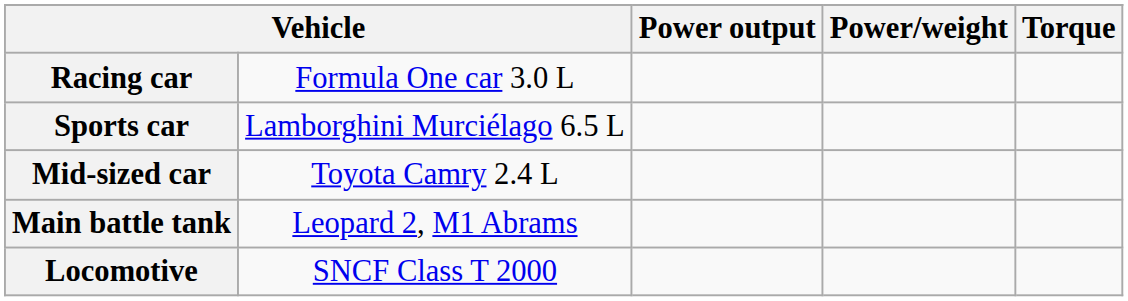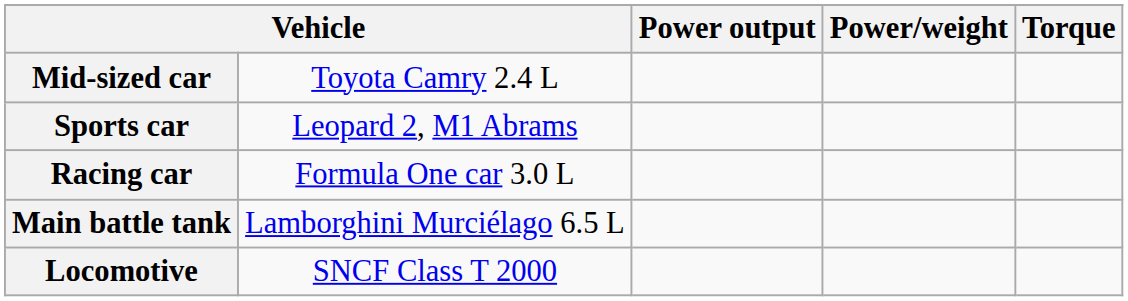 <table class="wikitable" style="text-align:center;">
 <tr>
 </tr>
 <tr>
 <th colspan=2>Vehicle</th>
 <th>Power output</th>
 <th>Power/weight</th>
 <th>Torque</th>
 </tr>
 <tr>
+<th>Mid-sized car</th>
+<td><a href='#'>Toyota Camry</a> 2.4 L</td>
+<td></td>
+<td></td>
+<td></td>
+</tr>
+<tr>
+<th>Sports car</th>
+<td><a href='#'>Leopard 2</a>, <a href='#'>M1 Abrams</a></td>
+<td></td>
+<td></td>
+<td></td>
+</tr>
+<tr>
 <th>Racing car</th>
 <td><a href='#'>Formula One car</a> 3.0 L</td>
 <td></td>
 <td></td>
 <td></td>
 </tr>
 <tr>
-<th>Sports car</th>
+<th>Main battle tank</th>
 <td><a href='#'>Lamborghini Murciélago</a> 6.5 L</td>
-<td></td>
-<td></td>
-<td></td>
-</tr>
-<tr>
-<th>Mid-sized car</th>
-<td><a href='#'>Toyota Camry</a> 2.4 L</td>
-<td></td>
-<td></td>
-<td></td>
-</tr>
-<tr>
-<th>Main battle tank</th>
-<td><a href='#'>Leopard 2</a>, <a href='#'>M1 Abrams</a></td>
 <td></td>
 <td></td>
 <td></td>
 </tr>
 <tr>
 <th>Locomotive</th>
 <td><a href='#'>SNCF Class T 2000</a></td>
 <td></td>
 <td></td>
 <td></td>
 </tr>
 </table>
